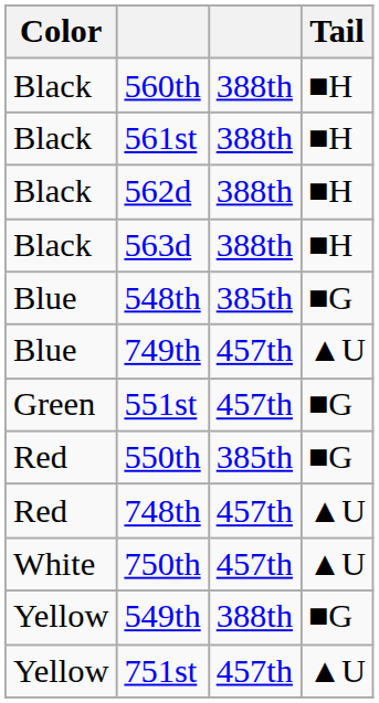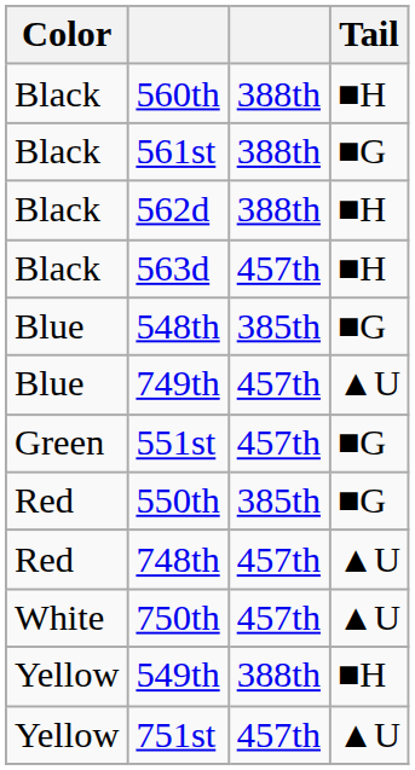 <table class="wikitable sortable">
 <tr>
 <th>Color</th>
 <th></th>
 <th></th>
 <th>Tail</th>
 </tr>
 <tr>
 <td>Black </td>
 <td><a href='#'>560th</a></td>
 <td><a href='#'>388th</a></td>
 <td>■H</td>
 </tr>
 <tr>
 <td>Black </td>
 <td><a href='#'>561st</a></td>
 <td><a href='#'>388th</a></td>
-<td>■H</td>
+<td>■G</td>
 </tr>
 <tr>
 <td>Black </td>
 <td><a href='#'>562d</a></td>
 <td><a href='#'>388th</a></td>
 <td>■H</td>
 </tr>
 <tr>
 <td>Black </td>
 <td><a href='#'>563d</a></td>
-<td><a href='#'>388th</a></td>
+<td><a href='#'>457th</a></td>
 <td>■H</td>
 </tr>
 <tr>
 <td>Blue </td>
 <td><a href='#'>548th</a></td>
 <td><a href='#'>385th</a></td>
 <td>■G</td>
 </tr>
 <tr>
 <td>Blue </td>
 <td><a href='#'>749th</a></td>
 <td><a href='#'>457th</a></td>
 <td>▲U</td>
 </tr>
 <tr>
 <td>Green </td>
 <td><a href='#'>551st</a></td>
 <td><a href='#'>457th</a></td>
 <td>■G</td>
 </tr>
 <tr>
 <td>Red </td>
 <td><a href='#'>550th</a></td>
 <td><a href='#'>385th</a></td>
 <td>■G</td>
 </tr>
 <tr>
 <td>Red </td>
 <td><a href='#'>748th</a></td>
 <td><a href='#'>457th</a></td>
 <td>▲U</td>
 </tr>
 <tr>
 <td>White </td>
 <td><a href='#'>750th</a></td>
 <td><a href='#'>457th</a></td>
 <td>▲U</td>
 </tr>
 <tr>
 <td>Yellow </td>
 <td><a href='#'>549th</a></td>
 <td><a href='#'>388th</a></td>
-<td>■G</td>
+<td>■H</td>
 </tr>
 <tr>
 <td>Yellow </td>
 <td><a href='#'>751st</a></td>
 <td><a href='#'>457th</a></td>
 <td>▲U</td>
 </tr>
 </table>
